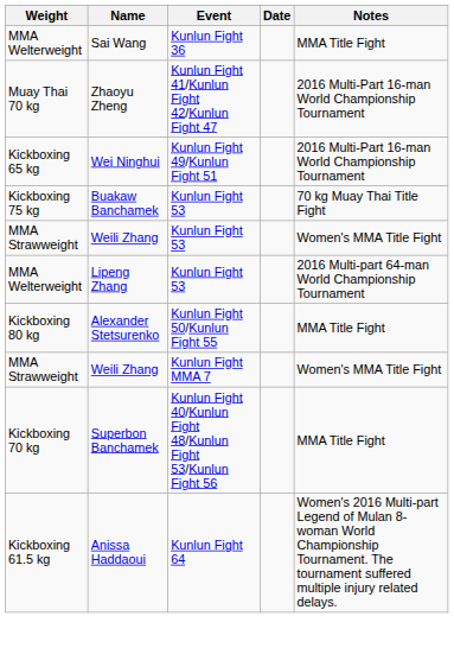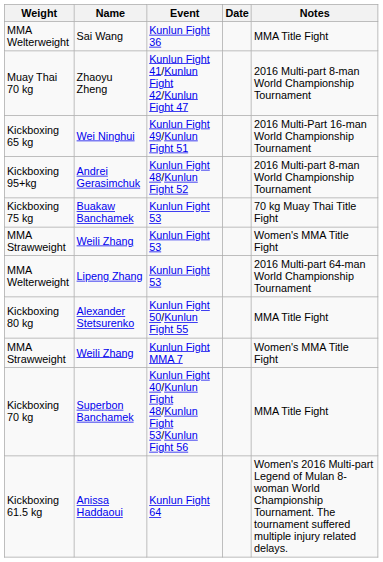 <table id="Events" class="wikitable sortable" style="width:80%; font-size:90%;">
 <tr>
 <th scope="col">Weight</th>
 <th scope="col">Name</th>
 <th scope="col">Event</th>
 <th scope="col">Date</th>
 <th scope="col">Notes</th>
 </tr>
 <tr>
 <td>MMA Welterweight</td>
 <td> Sai Wang<br></td>
 <td><a href='#'>Kunlun Fight 36</a></td>
 <td></td>
 <td>MMA Title Fight</td>
 </tr>
 <tr>
 <td>Muay Thai 70 kg</td>
 <td> Zhaoyu Zheng<br></td>
 <td><a href='#'>Kunlun Fight 41</a>/<a href='#'>Kunlun Fight 42</a>/<a href='#'>Kunlun Fight 47</a></td>
 <td></td>
-<td>2016 Multi-Part 16-man World Championship Tournament</td>
+<td>2016 Multi-part 8-man World Championship Tournament</td>
 </tr>
 <tr>
 <td>Kickboxing 65 kg</td>
 <td> <a href='#'>Wei Ninghui</a><br></td>
 <td><a href='#'>Kunlun Fight 49</a>/<a href='#'>Kunlun Fight 51</a></td>
 <td></td>
 <td>2016 Multi-Part 16-man World Championship Tournament</td>
+</tr>
+<tr>
+<td>Kickboxing 95+kg</td>
+<td> <a href='#'>Andrei Gerasimchuk</a><br></td>
+<td><a href='#'>Kunlun Fight 48</a>/<a href='#'>Kunlun Fight 52</a></td>
+<td></td>
+<td>2016 Multi-part 8-man World Championship Tournament</td>
 </tr>
 <tr>
 <td>Kickboxing 75 kg</td>
 <td> <a href='#'>Buakaw Banchamek</a><br></td>
 <td><a href='#'>Kunlun Fight 53</a></td>
 <td></td>
 <td>70 kg Muay Thai Title Fight</td>
 </tr>
 <tr>
 <td>MMA Strawweight</td>
 <td> <a href='#'>Weili Zhang</a><br></td>
 <td><a href='#'>Kunlun Fight 53</a></td>
 <td></td>
 <td>Women's MMA Title Fight</td>
 </tr>
 <tr>
 <td>MMA Welterweight</td>
 <td> <a href='#'>Lipeng Zhang</a><br></td>
 <td><a href='#'>Kunlun Fight 53</a></td>
 <td></td>
 <td>2016 Multi-part 64-man World Championship Tournament</td>
 </tr>
 <tr>
 <td>Kickboxing 80 kg</td>
 <td> <a href='#'>Alexander Stetsurenko</a><br></td>
 <td><a href='#'>Kunlun Fight 50</a>/<a href='#'>Kunlun Fight 55</a></td>
 <td></td>
 <td>MMA Title Fight</td>
 </tr>
 <tr>
 <td>MMA Strawweight</td>
 <td> <a href='#'>Weili Zhang</a><br></td>
 <td><a href='#'>Kunlun Fight MMA 7</a></td>
 <td></td>
 <td>Women's MMA Title Fight</td>
 </tr>
 <tr>
 <td>Kickboxing 70 kg</td>
 <td> <a href='#'>Superbon Banchamek</a><br></td>
 <td><a href='#'>Kunlun Fight 40</a>/<a href='#'>Kunlun Fight 48</a>/<a href='#'>Kunlun Fight 53</a>/<a href='#'>Kunlun Fight 56</a></td>
 <td></td>
 <td>MMA Title Fight</td>
 </tr>
 <tr>
 <td>Kickboxing 61.5 kg</td>
 <td> <a href='#'>Anissa Haddaoui</a><br></td>
 <td><a href='#'>Kunlun Fight 64</a></td>
 <td></td>
 <td>Women's 2016 Multi-part Legend of Mulan 8-woman World Championship Tournament. The tournament suffered multiple injury related delays.</td>
 </tr>
 </table>
